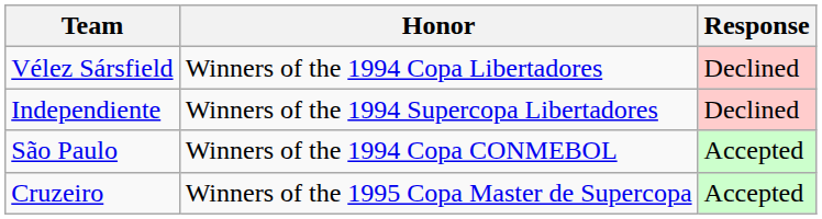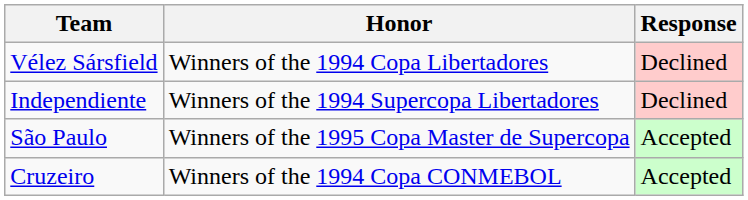 <table class="wikitable">
 <tr>
 <th>Team</th>
 <th>Honor</th>
 <th>Response</th>
 </tr>
 <tr>
 <td> <a href='#'>Vélez Sársfield</a></td>
 <td>Winners of the <a href='#'>1994 Copa Libertadores</a></td>
 <td bgcolor="#ffcccc">Declined</td>
 </tr>
 <tr>
 <td> <a href='#'>Independiente</a></td>
 <td>Winners of the <a href='#'>1994 Supercopa Libertadores</a></td>
 <td bgcolor="#ffcccc">Declined</td>
 </tr>
 <tr>
 <td> <a href='#'>São Paulo</a></td>
-<td>Winners of the <a href='#'>1994 Copa CONMEBOL</a></td>
+<td>Winners of the <a href='#'>1995 Copa Master de Supercopa</a></td>
 <td bgcolor="#ccffcc">Accepted</td>
 </tr>
 <tr>
 <td> <a href='#'>Cruzeiro</a></td>
-<td>Winners of the <a href='#'>1995 Copa Master de Supercopa</a></td>
+<td>Winners of the <a href='#'>1994 Copa CONMEBOL</a></td>
 <td bgcolor="#ccffcc">Accepted</td>
 </tr>
 </table>
